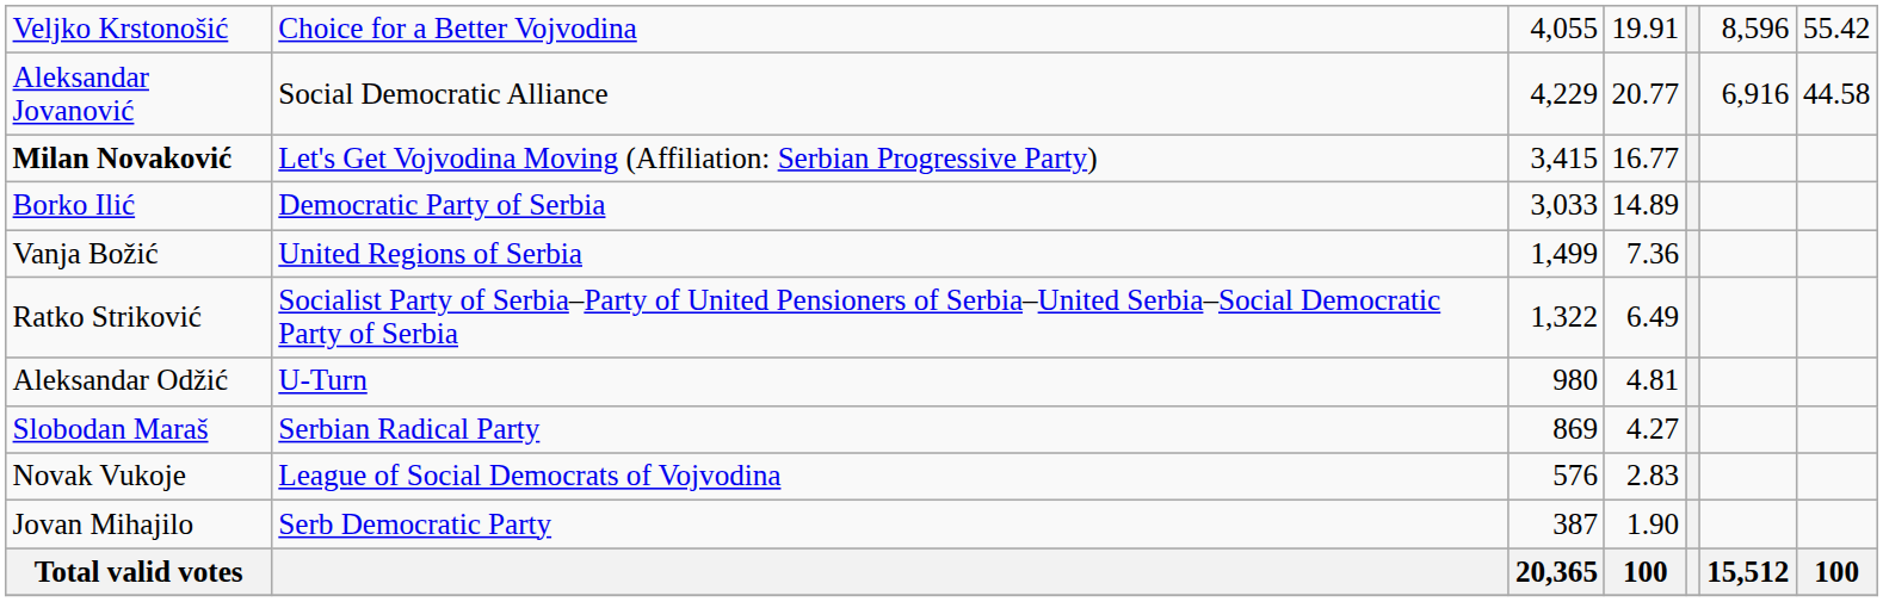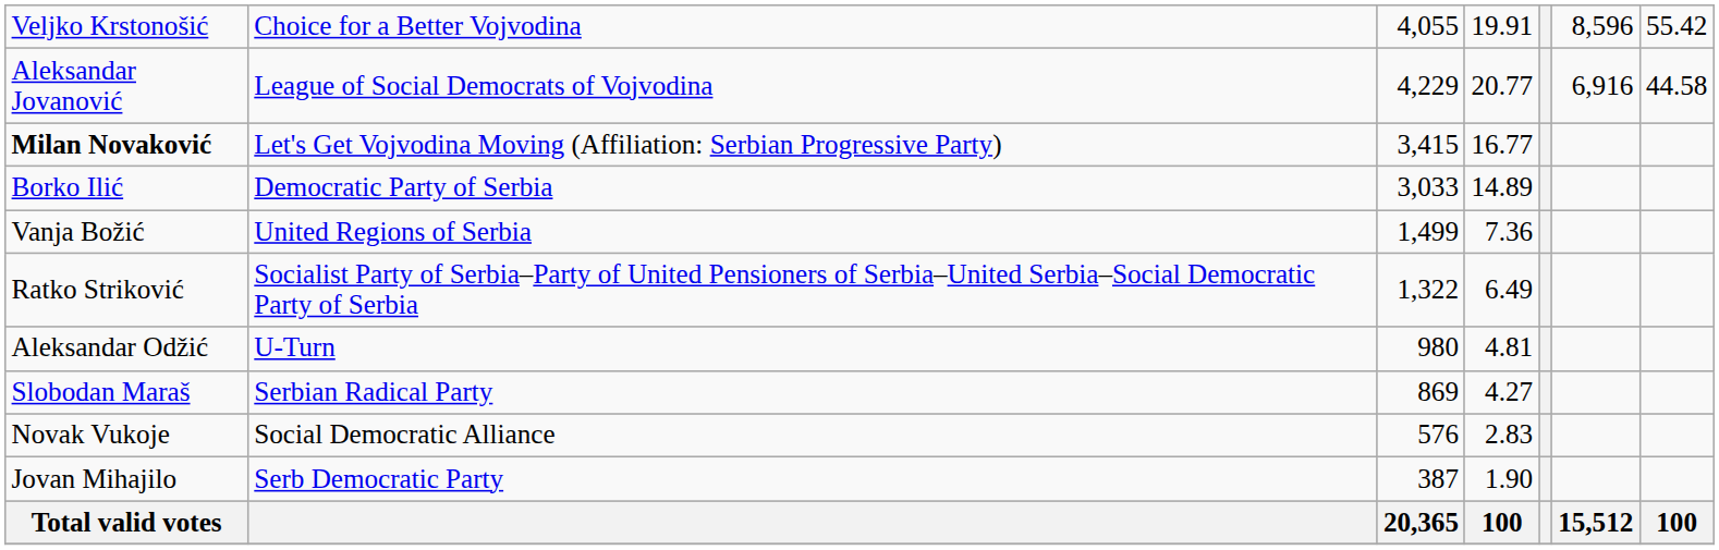 <table style="width:1000px;" class="wikitable">
 <tr>
 <td align="left"><a href='#'>Veljko Krstonošić</a></td>
 <td align="left"><a href='#'>Choice for a Better Vojvodina</a></td>
 <td align="right">4,055</td>
 <td align="right">19.91</td>
 <th align="left"></th>
 <td align="right">8,596</td>
 <td align="right">55.42</td>
 </tr>
 <tr>
 <td align="left"><a href='#'>Aleksandar Jovanović</a></td>
-<td align="left">Social Democratic Alliance</td>
+<td align="left"><a href='#'>League of Social Democrats of Vojvodina</a></td>
 <td align="right">4,229</td>
 <td align="right">20.77</td>
 <th align="left"></th>
 <td align="right">6,916</td>
 <td align="right">44.58</td>
 </tr>
 <tr>
 <td align="left"><strong>Milan Novaković</strong></td>
 <td align="left"><a href='#'>Let's Get Vojvodina Moving</a> (Affiliation: <a href='#'>Serbian Progressive Party</a>)</td>
 <td align="right">3,415</td>
 <td align="right">16.77</td>
 <th align="left"></th>
 <td align="right"></td>
 <td align="right"></td>
 </tr>
 <tr>
 <td align="left"><a href='#'>Borko Ilić</a></td>
 <td align="left"><a href='#'>Democratic Party of Serbia</a></td>
 <td align="right">3,033</td>
 <td align="right">14.89</td>
 <th align="left"></th>
 <td align="right"></td>
 <td align="right"></td>
 </tr>
 <tr>
 <td align="left">Vanja Božić</td>
 <td align="left"><a href='#'>United Regions of Serbia</a></td>
 <td align="right">1,499</td>
 <td align="right">7.36</td>
 <th align="left"></th>
 <td align="right"></td>
 <td align="right"></td>
 </tr>
 <tr>
 <td align="left">Ratko Striković</td>
 <td align="left"><a href='#'>Socialist Party of Serbia</a>–<a href='#'>Party of United Pensioners of Serbia</a>–<a href='#'>United Serbia</a>–<a href='#'>Social Democratic Party of Serbia</a></td>
 <td align="right">1,322</td>
 <td align="right">6.49</td>
 <th align="left"></th>
 <td align="right"></td>
 <td align="right"></td>
 </tr>
 <tr>
 <td align="left">Aleksandar Odžić</td>
 <td align="left"><a href='#'>U-Turn</a></td>
 <td align="right">980</td>
 <td align="right">4.81</td>
 <th align="left"></th>
 <td align="right"></td>
 <td align="right"></td>
 </tr>
 <tr>
 <td align="left"><a href='#'>Slobodan Maraš</a></td>
 <td align="left"><a href='#'>Serbian Radical Party</a></td>
 <td align="right">869</td>
 <td align="right">4.27</td>
 <th align="left"></th>
 <td align="right"></td>
 <td align="right"></td>
 </tr>
 <tr>
 <td align="left">Novak Vukoje</td>
-<td align="left"><a href='#'>League of Social Democrats of Vojvodina</a></td>
+<td align="left">Social Democratic Alliance</td>
 <td align="right">576</td>
 <td align="right">2.83</td>
 <th align="left"></th>
 <td align="right"></td>
 <td align="right"></td>
 </tr>
 <tr>
 <td align="left">Jovan Mihajilo</td>
 <td align="left"><a href='#'>Serb Democratic Party</a></td>
 <td align="right">387</td>
 <td align="right">1.90</td>
 <th align="left"></th>
 <td align="right"></td>
 <td align="right"></td>
 </tr>
 <tr>
 <th align="left">Total valid votes</th>
 <th align="left"></th>
 <th align="right">20,365</th>
 <th align="right">100</th>
 <th align="left"></th>
 <th align="right">15,512</th>
 <th align="right">100</th>
 </tr>
 <tr>
 </tr>
 </table>
